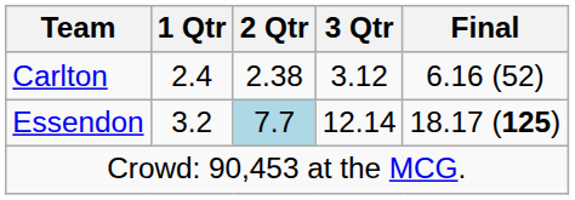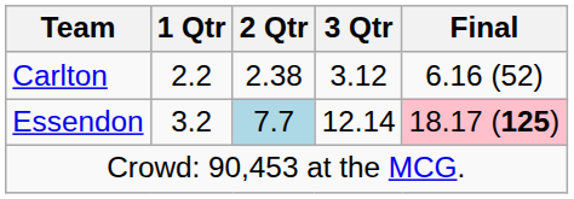 <table class="wikitable">
 <tr>
 <th>Team</th>
 <th>1 Qtr</th>
 <th>2 Qtr</th>
 <th>3 Qtr</th>
 <th>Final</th>
 </tr>
 <tr>
 <td><a href='#'>Carlton</a></td>
-<td align=center>2.4</td>
+<td align=center>2.2</td>
 <td align=center>2.38</td>
 <td align=center>3.12</td>
 <td align=center>6.16 (52)</td>
 </tr>
 <tr>
 <td><a href='#'>Essendon</a></td>
 <td align=center>3.2</td>
 <td align=center style="background: lightblue;">7.7</td>
 <td align=center>12.14</td>
-<td align=center>18.17 (<strong>125</strong>)</td>
+<td align=center style="background: pink;">18.17 (<strong>125</strong>)</td>
 </tr>
 <tr>
 <td colspan="5" align="center">Crowd: 90,453 at the <a href='#'>MCG</a>.</td>
 </tr>
 </table>
